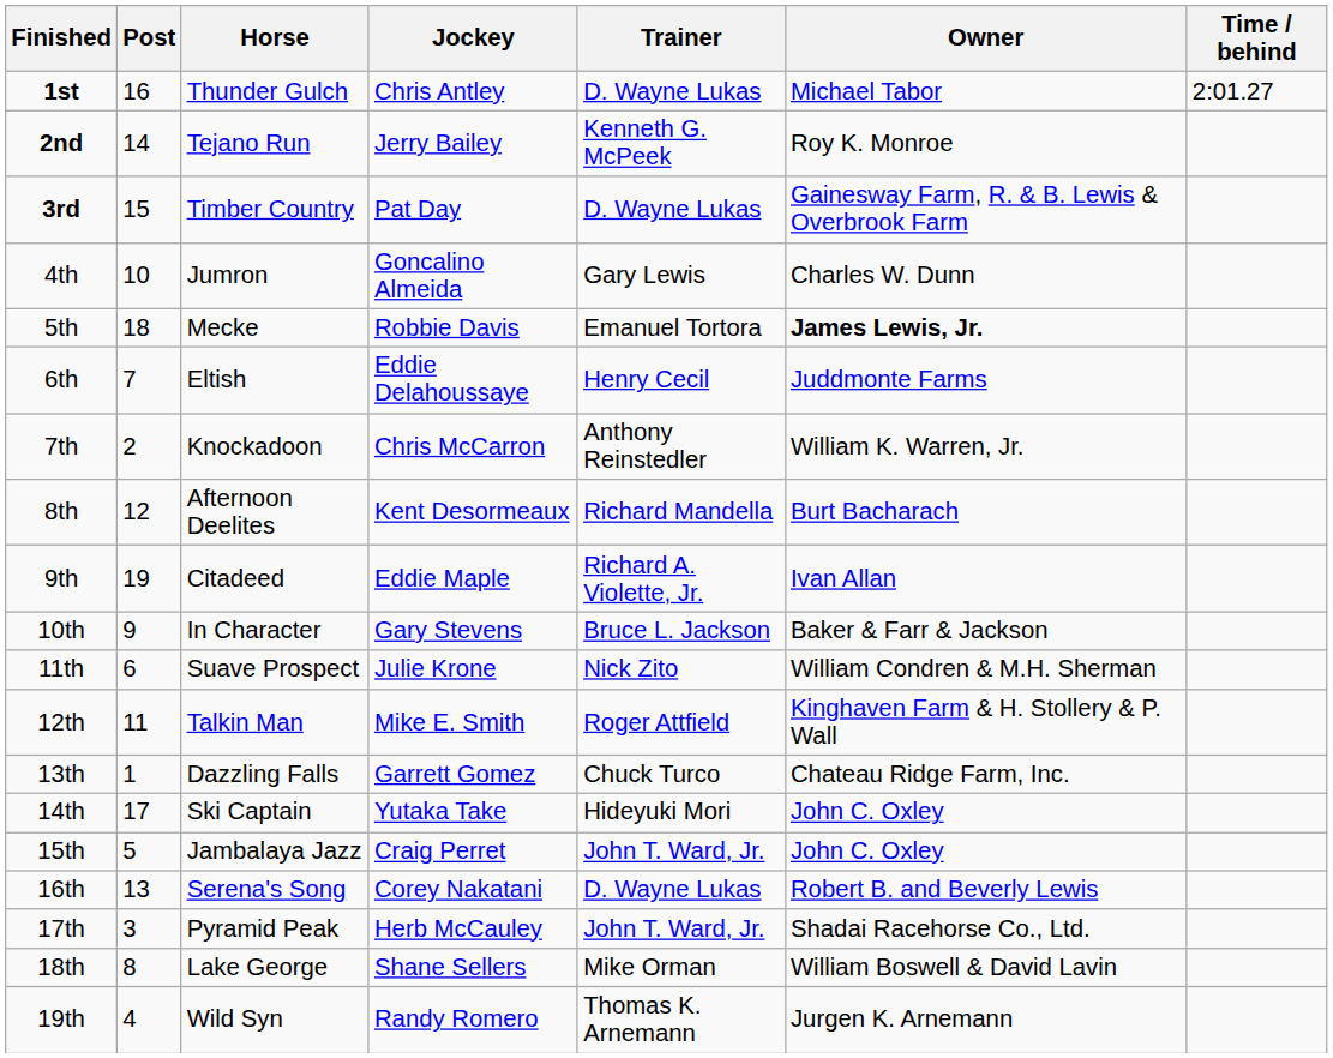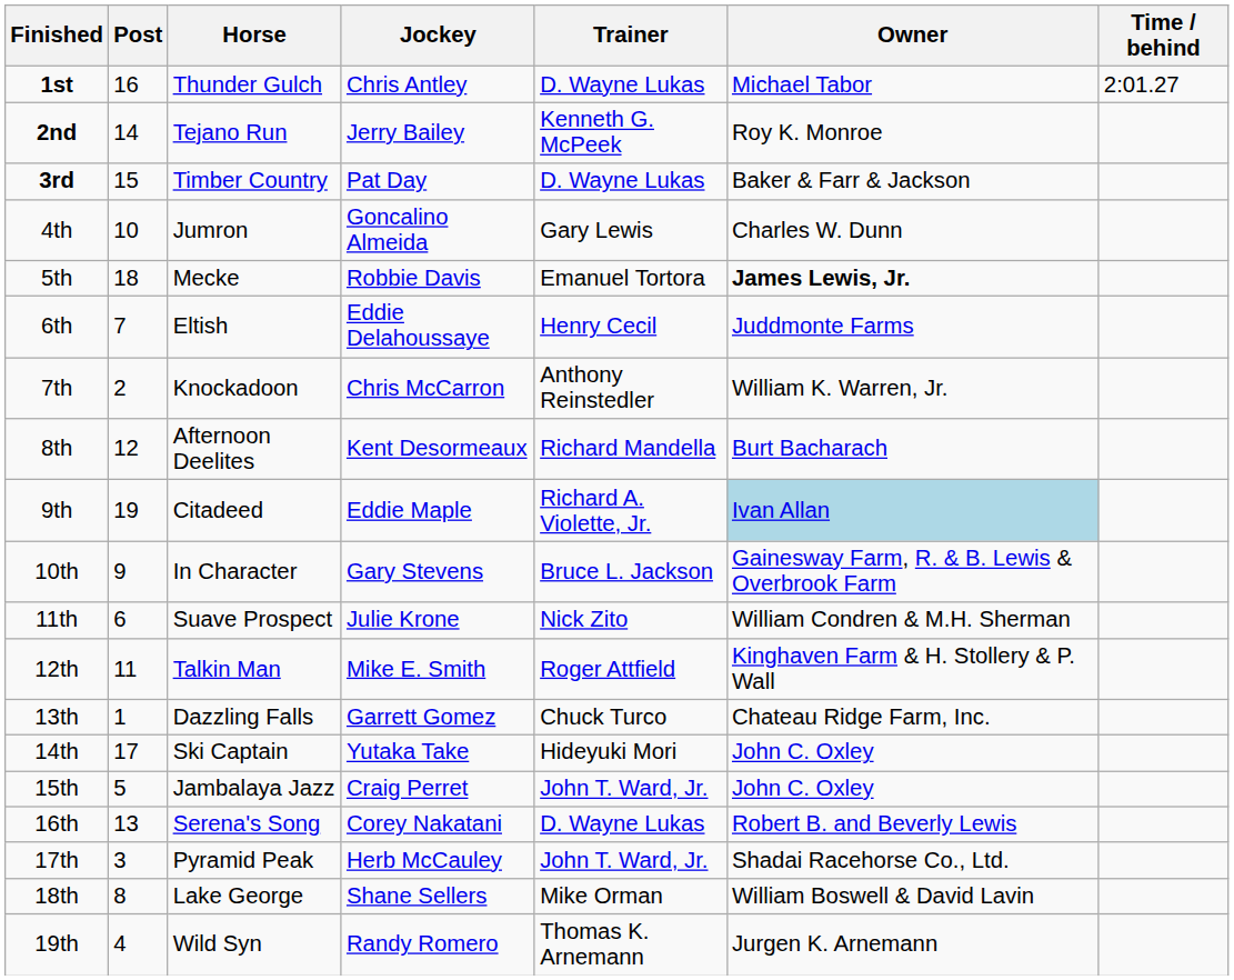 <table class="wikitable" border="1">
 <tr>
 <th>Finished</th>
 <th>Post</th>
 <th>Horse</th>
 <th>Jockey</th>
 <th>Trainer</th>
 <th>Owner</th>
 <th>Time / behind</th>
 </tr>
 <tr>
 <td align=center><strong>1st</strong></td>
 <td>16</td>
 <td><a href='#'>Thunder Gulch</a></td>
 <td><a href='#'>Chris Antley</a></td>
 <td><a href='#'>D. Wayne Lukas</a></td>
 <td><a href='#'>Michael Tabor</a></td>
 <td>2:01.27</td>
 </tr>
 <tr>
 <td align=center><strong>2nd</strong></td>
 <td>14</td>
 <td><a href='#'>Tejano Run</a></td>
 <td><a href='#'>Jerry Bailey</a></td>
 <td><a href='#'>Kenneth G. McPeek</a></td>
 <td>Roy K. Monroe</td>
 <td></td>
 </tr>
 <tr>
 <td align=center><strong>3rd</strong></td>
 <td>15</td>
 <td><a href='#'>Timber Country</a></td>
 <td><a href='#'>Pat Day</a></td>
 <td><a href='#'>D. Wayne Lukas</a></td>
-<td><a href='#'>Gainesway Farm</a>, <a href='#'>R. & B. Lewis</a> & <a href='#'>Overbrook Farm</a></td>
+<td>Baker & Farr & Jackson</td>
 <td></td>
 </tr>
 <tr>
 <td align=center>4th</td>
 <td>10</td>
 <td>Jumron</td>
 <td><a href='#'>Goncalino Almeida</a></td>
 <td>Gary Lewis</td>
 <td>Charles W. Dunn</td>
 <td></td>
 </tr>
 <tr>
 <td align=center>5th</td>
 <td>18</td>
 <td>Mecke</td>
 <td><a href='#'>Robbie Davis</a></td>
 <td>Emanuel Tortora</td>
 <td><strong>James Lewis, Jr.</strong></td>
 <td></td>
 </tr>
 <tr>
 <td align=center>6th</td>
 <td>7</td>
 <td>Eltish</td>
 <td><a href='#'>Eddie Delahoussaye</a></td>
 <td><a href='#'>Henry Cecil</a></td>
 <td><a href='#'>Juddmonte Farms</a></td>
 <td></td>
 </tr>
 <tr>
 <td align=center>7th</td>
 <td>2</td>
 <td>Knockadoon</td>
 <td><a href='#'>Chris McCarron</a></td>
 <td>Anthony Reinstedler</td>
 <td>William K. Warren, Jr.</td>
 <td></td>
 </tr>
 <tr>
 <td align=center>8th</td>
 <td>12</td>
 <td>Afternoon Deelites</td>
 <td><a href='#'>Kent Desormeaux</a></td>
 <td><a href='#'>Richard Mandella</a></td>
 <td><a href='#'>Burt Bacharach</a></td>
 <td></td>
 </tr>
 <tr>
 <td align=center>9th</td>
 <td>19</td>
 <td>Citadeed</td>
 <td><a href='#'>Eddie Maple</a></td>
 <td><a href='#'>Richard A. Violette, Jr.</a></td>
-<td><a href='#'>Ivan Allan</a></td>
+<td style="background: lightblue;"><a href='#'>Ivan Allan</a></td>
 <td></td>
 </tr>
 <tr>
 <td align=center>10th</td>
 <td>9</td>
 <td>In Character</td>
 <td><a href='#'>Gary Stevens</a></td>
 <td><a href='#'>Bruce L. Jackson</a></td>
-<td>Baker & Farr & Jackson</td>
+<td><a href='#'>Gainesway Farm</a>, <a href='#'>R. & B. Lewis</a> & <a href='#'>Overbrook Farm</a></td>
 <td></td>
 </tr>
 <tr>
 <td align=center>11th</td>
 <td>6</td>
 <td>Suave Prospect</td>
 <td><a href='#'>Julie Krone</a></td>
 <td><a href='#'>Nick Zito</a></td>
 <td>William Condren & M.H. Sherman</td>
 <td></td>
 </tr>
 <tr>
 <td align=center>12th</td>
 <td>11</td>
 <td><a href='#'>Talkin Man</a></td>
 <td><a href='#'>Mike E. Smith</a></td>
 <td><a href='#'>Roger Attfield</a></td>
 <td><a href='#'>Kinghaven Farm</a> & H. Stollery & P. Wall</td>
 <td></td>
 </tr>
 <tr>
 <td align=center>13th</td>
 <td>1</td>
 <td>Dazzling Falls</td>
 <td><a href='#'>Garrett Gomez</a></td>
 <td>Chuck Turco</td>
 <td>Chateau Ridge Farm, Inc.</td>
 <td></td>
 </tr>
 <tr>
 <td align=center>14th</td>
 <td>17</td>
 <td>Ski Captain</td>
 <td><a href='#'>Yutaka Take</a></td>
 <td>Hideyuki Mori</td>
 <td><a href='#'>John C. Oxley</a></td>
 <td></td>
 </tr>
 <tr>
 <td align=center>15th</td>
 <td>5</td>
 <td>Jambalaya Jazz</td>
 <td><a href='#'>Craig Perret</a></td>
 <td><a href='#'>John T. Ward, Jr.</a></td>
 <td><a href='#'>John C. Oxley</a></td>
 <td></td>
 </tr>
 <tr>
 <td align=center>16th</td>
 <td>13</td>
 <td><a href='#'>Serena's Song</a></td>
 <td><a href='#'>Corey Nakatani</a></td>
 <td><a href='#'>D. Wayne Lukas</a></td>
 <td><a href='#'>Robert B. and Beverly Lewis</a></td>
 <td></td>
 </tr>
 <tr>
 <td align=center>17th</td>
 <td>3</td>
 <td>Pyramid Peak</td>
 <td><a href='#'>Herb McCauley</a></td>
 <td><a href='#'>John T. Ward, Jr.</a></td>
 <td>Shadai Racehorse Co., Ltd.</td>
 <td></td>
 </tr>
 <tr>
 <td align=center>18th</td>
 <td>8</td>
 <td>Lake George</td>
 <td><a href='#'>Shane Sellers</a></td>
 <td>Mike Orman</td>
 <td>William Boswell & David Lavin</td>
 <td></td>
 </tr>
 <tr>
 <td align=center>19th</td>
 <td>4</td>
 <td>Wild Syn</td>
 <td><a href='#'>Randy Romero</a></td>
 <td>Thomas K. Arnemann</td>
 <td>Jurgen K. Arnemann</td>
 <td></td>
 </tr>
 </table>
